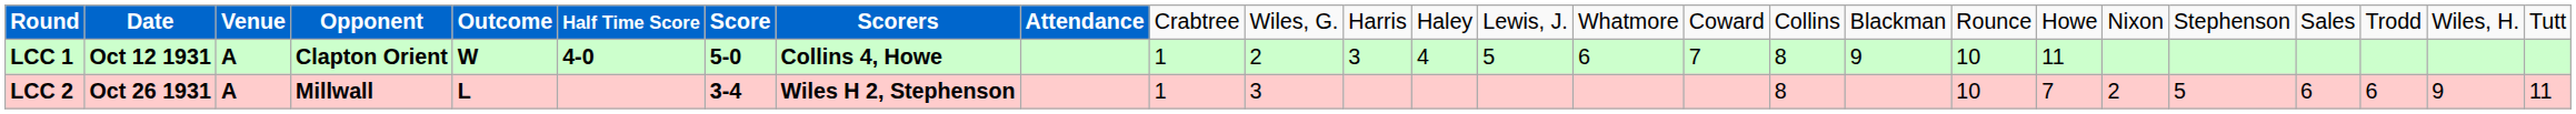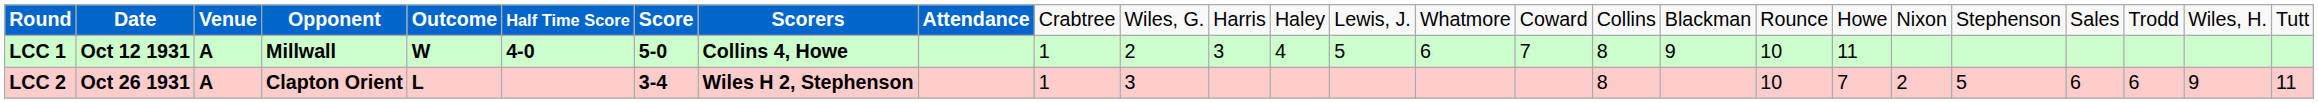 <table class="wikitable">
 <tr>
 <th ! style="background:#0066CC; color:#FFFFFF; text-align:center;">Round</th>
 <th ! style="background:#0066CC; color:#FFFFFF; text-align:center;">Date</th>
 <th ! style="background:#0066CC; color:#FFFFFF; text-align:center;">Venue</th>
 <th ! style="background:#0066CC; color:#FFFFFF; text-align:center;">Opponent</th>
 <th ! style="background:#0066CC; color:#FFFFFF; text-align:center;">Outcome</th>
 <th ! style="background:#0066CC; color:#FFFFFF; text-align:center;"><small><strong>Half Time Score</strong></small></th>
 <th ! style="background:#0066CC; color:#FFFFFF; text-align:center;">Score</th>
 <th ! style="background:#0066CC; color:#FFFFFF; text-align:center;">Scorers</th>
 <th ! style="background:#0066CC; color:#FFFFFF; text-align:center;">Attendance</th>
 <td>Crabtree</td>
 <td>Wiles, G.</td>
 <td>Harris</td>
 <td>Haley</td>
 <td>Lewis, J.</td>
 <td>Whatmore</td>
 <td>Coward</td>
 <td>Collins</td>
 <td>Blackman</td>
 <td>Rounce</td>
 <td>Howe</td>
 <td>Nixon</td>
 <td>Stephenson</td>
 <td>Sales</td>
 <td>Trodd</td>
 <td>Wiles, H.</td>
 <td>Tutt</td>
 </tr>
 <tr bgcolor="#CCFFCC">
 <td><strong>LCC 1</strong></td>
 <td><strong>Oct 12 1931</strong></td>
 <td><strong>A</strong></td>
-<td><strong>Clapton Orient</strong></td>
+<td><strong>Millwall</strong></td>
 <td><strong>W</strong></td>
 <td><strong>4-0</strong></td>
 <td><strong>5-0</strong></td>
 <td><strong>Collins 4, Howe</strong></td>
 <td></td>
 <td>1</td>
 <td>2</td>
 <td>3</td>
 <td>4</td>
 <td>5</td>
 <td>6</td>
 <td>7</td>
 <td>8</td>
 <td>9</td>
 <td>10</td>
 <td>11</td>
 <td></td>
 <td></td>
 <td></td>
 <td></td>
 <td></td>
 <td></td>
 </tr>
 <tr bgcolor="#FFCCCC">
 <td><strong>LCC 2</strong></td>
 <td><strong>Oct 26 1931</strong></td>
 <td><strong>A</strong></td>
-<td><strong>Millwall</strong></td>
+<td><strong>Clapton Orient</strong></td>
 <td><strong>L</strong></td>
 <td></td>
 <td><strong>3-4</strong></td>
 <td><strong>Wiles H 2, Stephenson</strong></td>
 <td></td>
 <td>1</td>
 <td>3</td>
 <td></td>
 <td></td>
 <td></td>
 <td></td>
 <td></td>
 <td>8</td>
 <td></td>
 <td>10</td>
 <td>7</td>
 <td>2</td>
 <td>5</td>
 <td>6</td>
 <td>6</td>
 <td>9</td>
 <td>11</td>
 </tr>
 </table>
